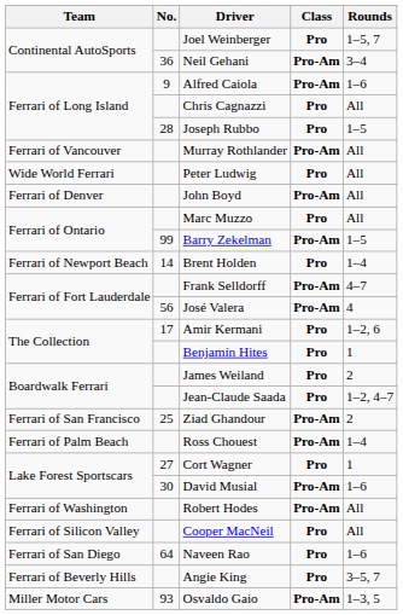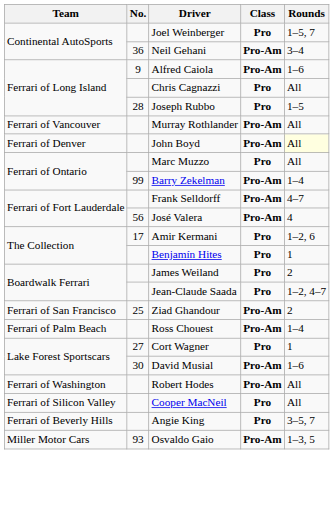 <table class="wikitable" style="font-size:90%;">
 <tr>
 <th>Team</th>
 <th>No.</th>
 <th>Driver</th>
 <th>Class</th>
 <th>Rounds</th>
 </tr>
 <tr>
 <td rowspan=2> Continental AutoSports</td>
 <td align=center></td>
 <td> Joel Weinberger</td>
 <td align=center><strong><span>Pro</span></strong></td>
 <td>1–5, 7</td>
 </tr>
 <tr>
 <td align=center>36</td>
 <td> Neil Gehani</td>
 <td align=center><strong><span>Pro-Am</span></strong></td>
 <td>3–4</td>
 </tr>
 <tr>
 <td rowspan=3> Ferrari of Long Island</td>
 <td align=center>9</td>
 <td> Alfred Caiola</td>
 <td align=center><strong><span>Pro-Am</span></strong></td>
 <td>1–6</td>
 </tr>
 <tr>
 <td align=center></td>
 <td> Chris Cagnazzi</td>
 <td align=center><strong><span>Pro</span></strong></td>
 <td>All</td>
 </tr>
 <tr>
 <td align=center>28</td>
 <td> Joseph Rubbo</td>
 <td align=center><strong><span>Pro</span></strong></td>
 <td>1–5</td>
 </tr>
 <tr>
 <td> Ferrari of Vancouver</td>
 <td align=center></td>
 <td> Murray Rothlander</td>
 <td align=center><strong><span>Pro-Am</span></strong></td>
 <td>All</td>
 </tr>
 <tr>
-<td> Wide World Ferrari</td>
-<td align=center></td>
-<td> Peter Ludwig</td>
-<td align=center><strong><span>Pro</span></strong></td>
-<td>All</td>
-</tr>
-<tr>
 <td> Ferrari of Denver</td>
 <td align=center></td>
 <td> John Boyd</td>
 <td align=center><strong><span>Pro-Am</span></strong></td>
-<td>All</td>
+<td style="background: lightyellow;">All</td>
 </tr>
 <tr>
 <td rowspan=2> Ferrari of Ontario</td>
 <td align=center></td>
 <td> Marc Muzzo</td>
 <td align=center><strong><span>Pro</span></strong></td>
 <td>All</td>
 </tr>
 <tr>
 <td align=center>99</td>
 <td> <a href='#'>Barry Zekelman</a></td>
 <td align=center><strong><span>Pro-Am</span></strong></td>
-<td>1–5</td>
-</tr>
-<tr>
-<td> Ferrari of Newport Beach</td>
-<td align=center>14</td>
-<td> Brent Holden</td>
-<td align=center><strong><span>Pro</span></strong></td>
 <td>1–4</td>
 </tr>
 <tr>
 <td rowspan=2> Ferrari of Fort Lauderdale</td>
 <td align=center></td>
 <td> Frank Selldorff</td>
 <td align=center><strong><span>Pro-Am</span></strong></td>
 <td>4–7</td>
 </tr>
 <tr>
 <td align=center>56</td>
 <td> José Valera</td>
 <td align=center><strong><span>Pro-Am</span></strong></td>
 <td>4</td>
 </tr>
 <tr>
 <td rowspan=2> The Collection</td>
 <td align=center>17</td>
 <td> Amir Kermani</td>
 <td align=center><strong><span>Pro</span></strong></td>
 <td>1–2, 6</td>
 </tr>
 <tr>
 <td align=center></td>
 <td> <a href='#'>Benjamín Hites</a></td>
 <td align=center><strong><span>Pro</span></strong></td>
 <td>1</td>
 </tr>
 <tr>
 <td rowspan=2> Boardwalk Ferrari</td>
 <td align=center></td>
 <td> James Weiland</td>
 <td align=center><strong><span>Pro</span></strong></td>
 <td>2</td>
 </tr>
 <tr>
 <td align=center></td>
 <td> Jean-Claude Saada</td>
 <td align=center><strong><span>Pro</span></strong></td>
 <td>1–2, 4–7</td>
 </tr>
 <tr>
 <td> Ferrari of San Francisco</td>
 <td align=center>25</td>
 <td> Ziad Ghandour</td>
 <td align=center><strong><span>Pro-Am</span></strong></td>
 <td>2</td>
 </tr>
 <tr>
 <td> Ferrari of Palm Beach</td>
 <td align=center></td>
 <td> Ross Chouest</td>
 <td align=center><strong><span>Pro-Am</span></strong></td>
 <td>1–4</td>
 </tr>
 <tr>
 <td rowspan=2> Lake Forest Sportscars</td>
 <td align=center>27</td>
 <td> Cort Wagner</td>
 <td align=center><strong><span>Pro</span></strong></td>
 <td>1</td>
 </tr>
 <tr>
 <td align=center>30</td>
 <td> David Musial</td>
 <td align=center><strong><span>Pro-Am</span></strong></td>
 <td>1–6</td>
 </tr>
 <tr>
 <td> Ferrari of Washington</td>
 <td align=center></td>
 <td> Robert Hodes</td>
 <td align=center><strong><span>Pro-Am</span></strong></td>
 <td>All</td>
 </tr>
 <tr>
 <td> Ferrari of Silicon Valley</td>
 <td align=center></td>
 <td> <a href='#'>Cooper MacNeil</a></td>
 <td align=center><strong><span>Pro</span></strong></td>
 <td>All</td>
 </tr>
 <tr>
-<td> Ferrari of San Diego</td>
-<td align=center>64</td>
-<td> Naveen Rao</td>
-<td align=center><strong><span>Pro</span></strong></td>
-<td>1–6</td>
-</tr>
-<tr>
 <td> Ferrari of Beverly Hills</td>
 <td align=center></td>
 <td> Angie King</td>
 <td align=center><strong><span>Pro</span></strong></td>
 <td>3–5, 7</td>
 </tr>
 <tr>
 <td> Miller Motor Cars</td>
 <td align=center>93</td>
 <td> Osvaldo Gaio</td>
 <td align=center><strong><span>Pro-Am</span></strong></td>
 <td>1–3, 5</td>
 </tr>
 </table>
